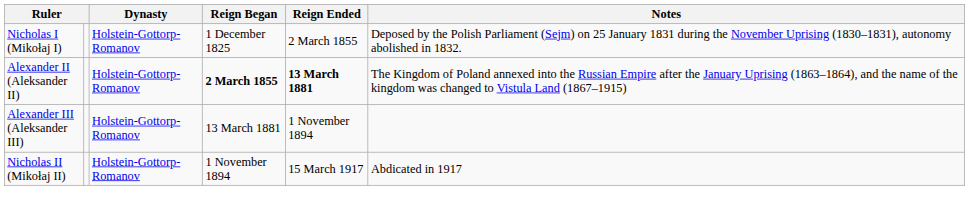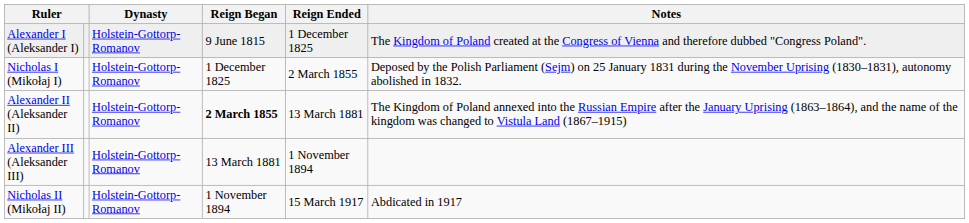 <table class="wikitable">
 <tr bgcolor=#cccccc>
 <th colspan=2>Ruler</th>
 <th>Dynasty</th>
 <th>Reign Began</th>
 <th>Reign Ended</th>
 <th>Notes</th>
+</tr>
+<tr bgcolor=#EFEFEF>
+<td><a href='#'>Alexander I</a><br>(Aleksander I)</td>
+<td></td>
+<td><a href='#'>Holstein-Gottorp-Romanov</a></td>
+<td>9 June 1815</td>
+<td>1 December 1825</td>
+<td>The <a href='#'>Kingdom of Poland</a> created at the <a href='#'>Congress of Vienna</a> and therefore dubbed "Congress Poland".</td>
 </tr>
 <tr>
 <td><a href='#'>Nicholas I</a><br>(Mikołaj I)</td>
 <td></td>
 <td><a href='#'>Holstein-Gottorp-Romanov</a></td>
 <td>1 December 1825</td>
 <td>2 March 1855</td>
 <td>Deposed by the Polish Parliament (<a href='#'>Sejm</a>) on 25 January 1831 during the <a href='#'>November Uprising</a> (1830–1831), autonomy abolished in 1832.</td>
 </tr>
 <tr>
 <td><a href='#'>Alexander II</a><br>(Aleksander II)</td>
 <td></td>
 <td><a href='#'>Holstein-Gottorp-Romanov</a></td>
 <td><strong>2 March 1855</strong></td>
-<td><strong>13 March 1881</strong></td>
+<td>13 March 1881</td>
 <td>The Kingdom of Poland annexed into the <a href='#'>Russian Empire</a> after the <a href='#'>January Uprising</a> (1863–1864), and the name of the kingdom was changed to <a href='#'>Vistula Land</a> (1867–1915)</td>
 </tr>
 <tr>
 <td><a href='#'>Alexander III</a><br>(Aleksander III)</td>
 <td></td>
 <td><a href='#'>Holstein-Gottorp-Romanov</a></td>
 <td>13 March 1881</td>
 <td>1 November 1894</td>
 <td></td>
 </tr>
 <tr>
 <td><a href='#'>Nicholas II</a><br>(Mikołaj II)</td>
 <td></td>
 <td><a href='#'>Holstein-Gottorp-Romanov</a></td>
 <td>1 November 1894</td>
 <td>15 March 1917</td>
 <td>Abdicated in 1917</td>
 </tr>
 </table>
